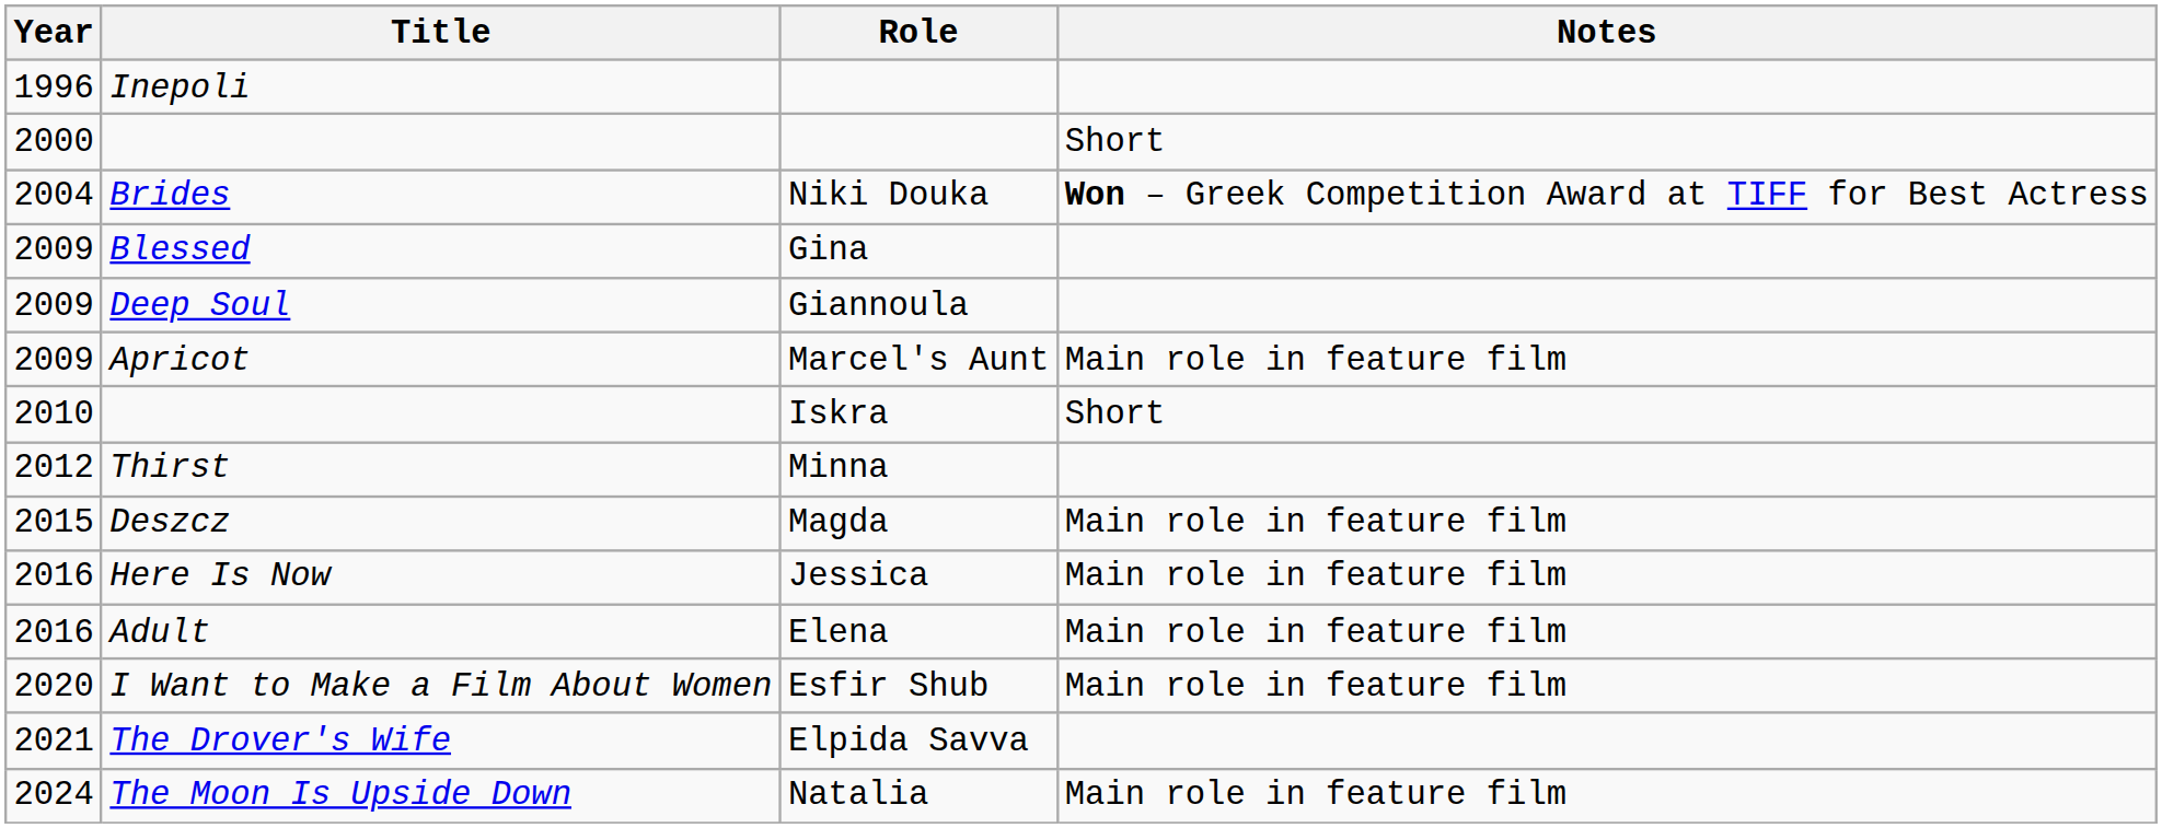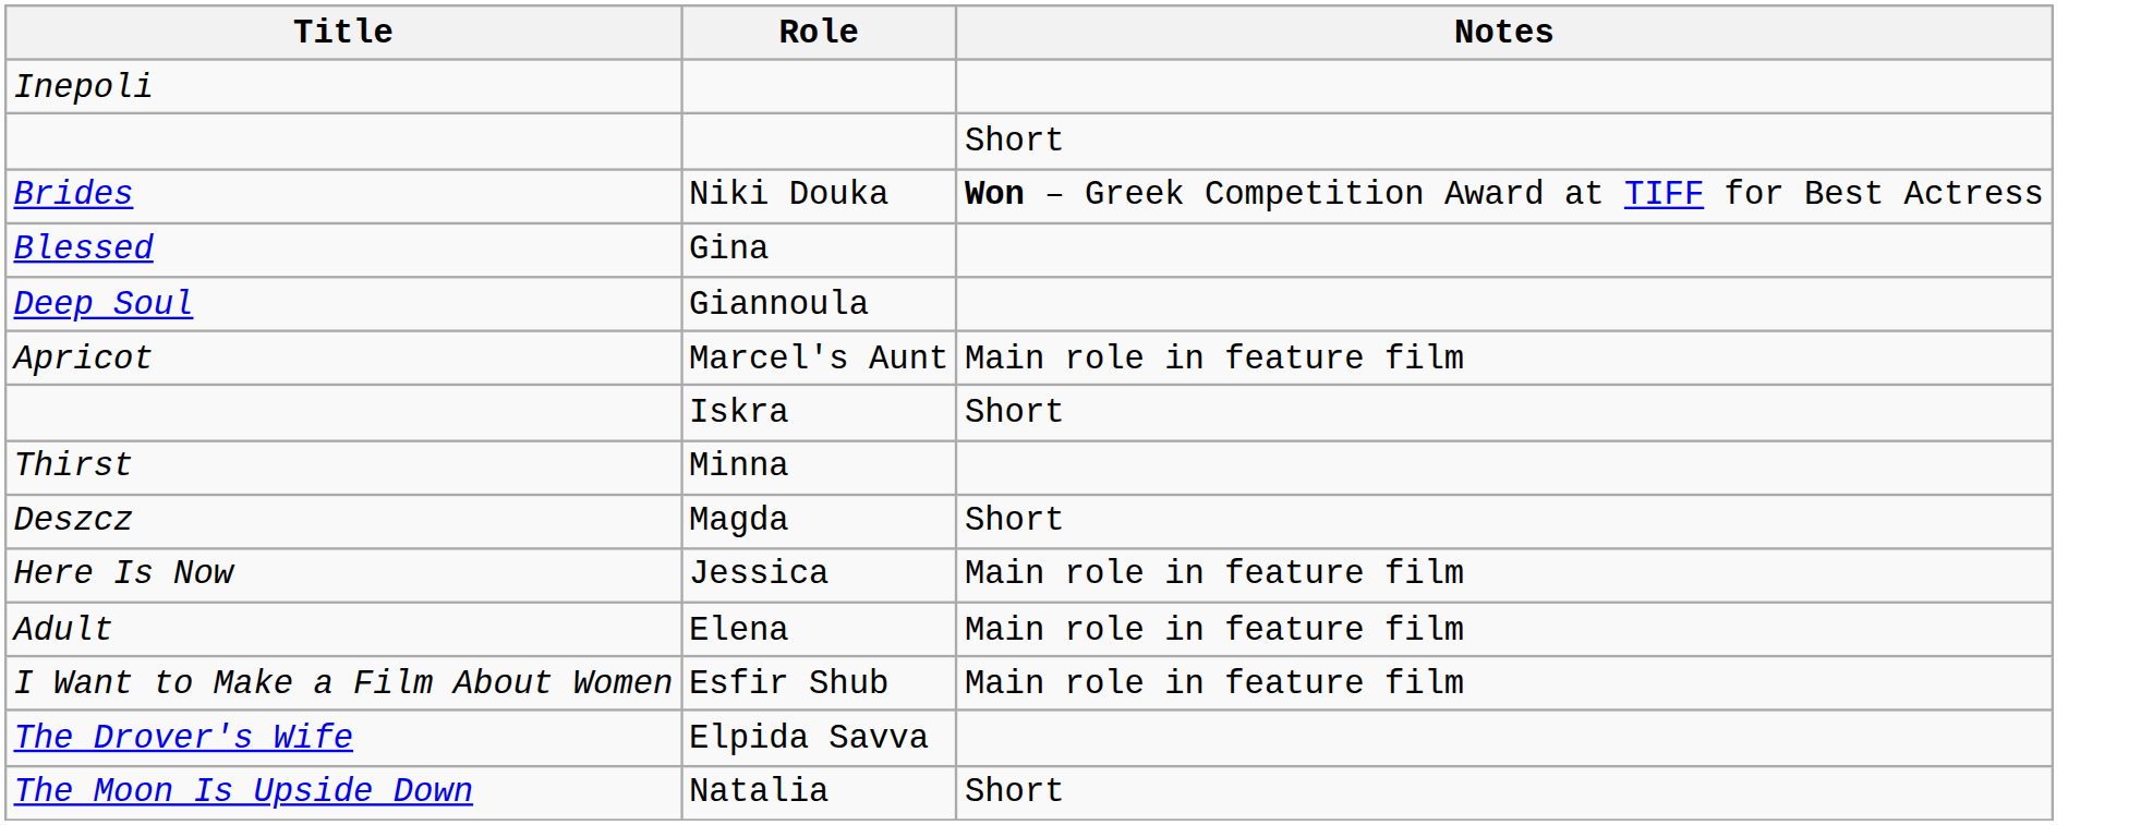 <table class="wikitable sortable">
 <tr>
-<th>Year</th>
 <th>Title</th>
 <th>Role</th>
 <th class="unsortable">Notes</th>
 </tr>
 <tr>
-<td>1996</td>
 <td><em>Inepoli</em></td>
 <td></td>
 <td></td>
 </tr>
 <tr>
-<td>2000</td>
 <td><em></em></td>
 <td></td>
 <td>Short</td>
 </tr>
 <tr>
-<td>2004</td>
 <td><em><a href='#'>Brides</a></em></td>
 <td>Niki Douka</td>
 <td><strong>Won</strong> – Greek Competition Award at <a href='#'>TIFF</a> for Best Actress</td>
 </tr>
 <tr>
-<td>2009</td>
 <td><em><a href='#'>Blessed</a></em></td>
 <td>Gina</td>
 <td></td>
 </tr>
 <tr>
-<td>2009</td>
 <td><em><a href='#'>Deep Soul</a></em></td>
 <td>Giannoula</td>
 <td></td>
 </tr>
 <tr>
-<td>2009</td>
 <td><em>Apricot</em></td>
 <td>Marcel's Aunt</td>
 <td>Main role in feature film</td>
 </tr>
 <tr>
-<td>2010</td>
 <td><em></em></td>
 <td>Iskra</td>
 <td>Short</td>
 </tr>
 <tr>
-<td>2012</td>
 <td><em>Thirst</em></td>
 <td>Minna</td>
 <td></td>
 </tr>
 <tr>
-<td>2015</td>
 <td><em>Deszcz</em></td>
 <td>Magda</td>
-<td>Main role in feature film</td>
+<td>Short</td>
 </tr>
 <tr>
-<td>2016</td>
 <td><em>Here Is Now</em></td>
 <td>Jessica</td>
 <td>Main role in feature film</td>
 </tr>
 <tr>
-<td>2016</td>
 <td><em>Adult</em></td>
 <td>Elena</td>
 <td>Main role in feature film</td>
 </tr>
 <tr>
-<td>2020</td>
 <td><em>I Want to Make a Film About Women</em></td>
 <td>Esfir Shub</td>
 <td>Main role in feature film</td>
 </tr>
 <tr>
-<td>2021</td>
 <td><em><a href='#'>The Drover's Wife</a></em></td>
 <td>Elpida Savva</td>
 <td></td>
 </tr>
 <tr>
-<td>2024</td>
 <td><em><a href='#'>The Moon Is Upside Down</a></em></td>
 <td>Natalia</td>
-<td>Main role in feature film</td>
+<td>Short</td>
 </tr>
 </table>
